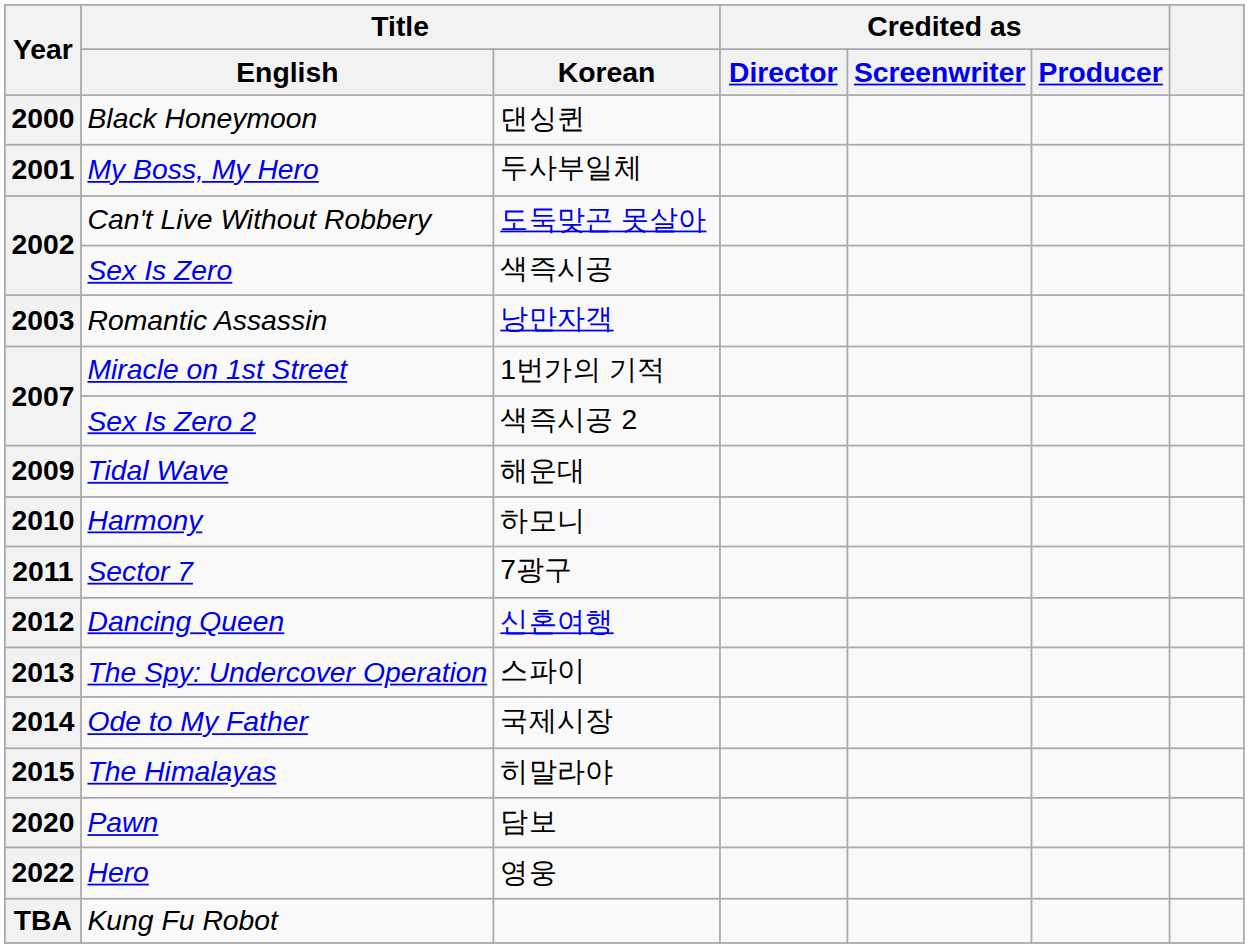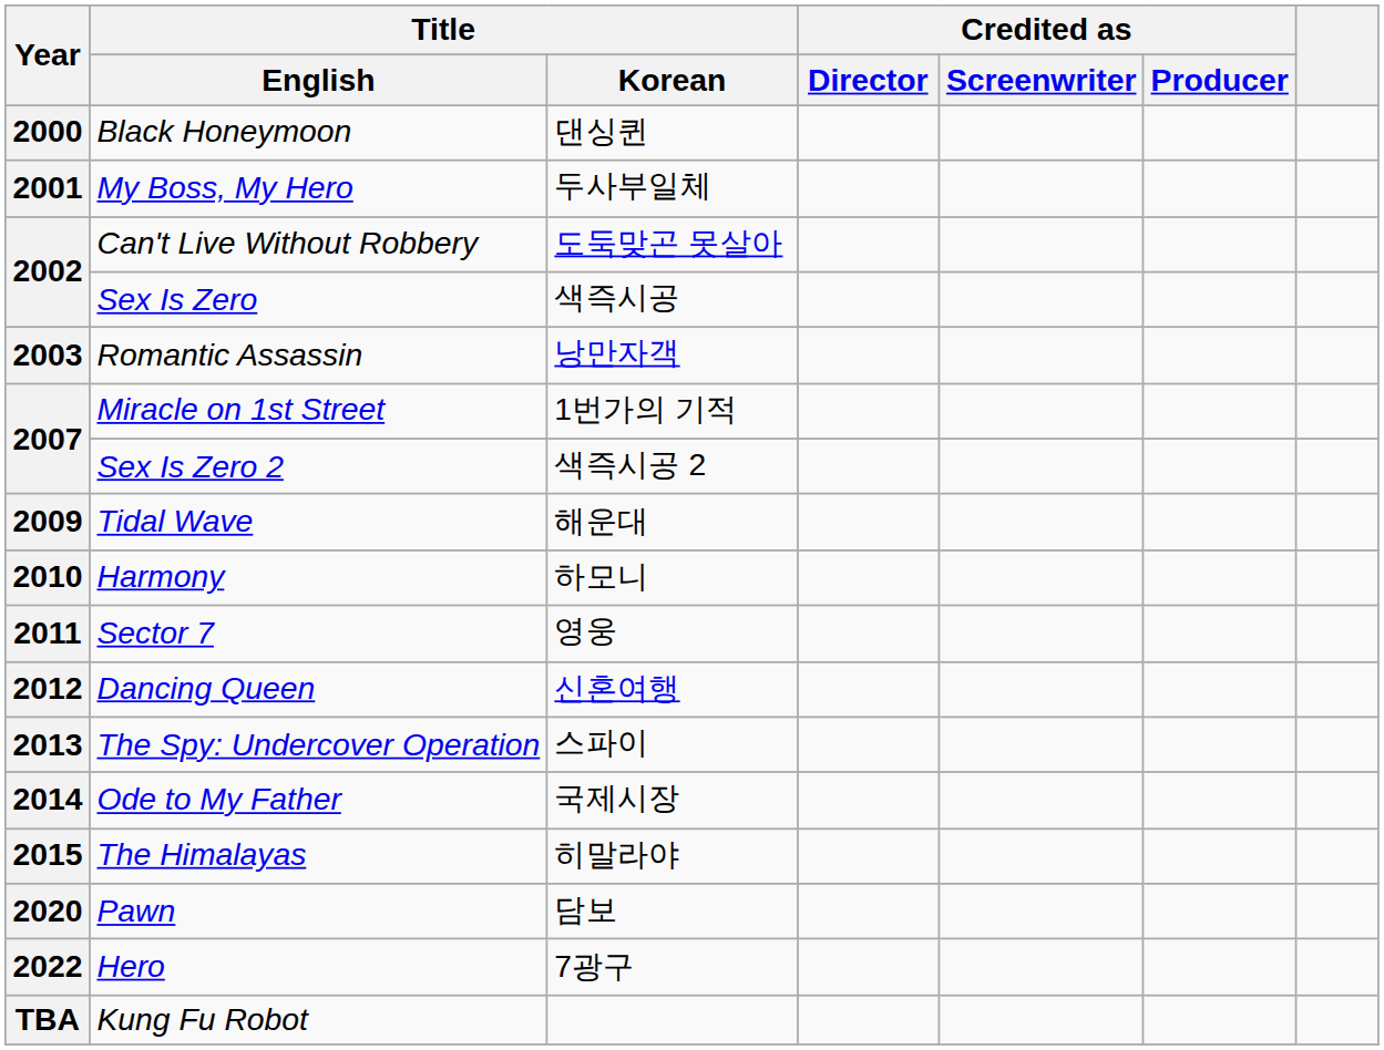 <table class="wikitable sortable plainrowheaders">
 <tr>
 <th rowspan="2" style="width:33px;">Year</th>
 <th colspan="2">Title</th>
 <th colspan="3">Credited as</th>
 <th rowspan="2" width="35" class="unsortable"></th>
 </tr>
 <tr>
 <th>English</th>
 <th width="120">Korean</th>
 <th width="65"><a href='#'>Director</a></th>
 <th width="65"><a href='#'>Screenwriter</a></th>
 <th width="65"><a href='#'>Producer</a></th>
 </tr>
 <tr>
 <th scope="row">2000</th>
 <td><em>Black Honeymoon</em></td>
 <td>댄싱퀸</td>
 <td></td>
 <td></td>
 <td></td>
 <td></td>
 </tr>
 <tr>
 <th scope="row">2001</th>
 <td><em><a href='#'>My Boss, My Hero</a></em></td>
 <td>두사부일체</td>
 <td></td>
 <td></td>
 <td></td>
 <td></td>
 </tr>
 <tr>
 <th rowspan="2" scope="row">2002</th>
 <td><em>Can't Live Without Robbery</em></td>
 <td><a href='#'>도둑맞곤 못살아</a></td>
 <td></td>
 <td></td>
 <td></td>
 <td></td>
 </tr>
 <tr>
 <td><em><a href='#'>Sex Is Zero</a></em></td>
 <td>색즉시공</td>
 <td></td>
 <td></td>
 <td></td>
 <td></td>
 </tr>
 <tr>
 <th scope="row">2003</th>
 <td><em>Romantic Assassin</em></td>
 <td><a href='#'>낭만자객</a></td>
 <td></td>
 <td></td>
 <td></td>
 <td></td>
 </tr>
 <tr>
 <th rowspan="2" scope="row">2007</th>
 <td><em><a href='#'>Miracle on 1st Street</a></em></td>
 <td>1번가의 기적</td>
 <td></td>
 <td></td>
 <td></td>
 <td></td>
 </tr>
 <tr>
 <td><em><a href='#'>Sex Is Zero 2</a></em></td>
 <td>색즉시공 2</td>
 <td></td>
 <td></td>
 <td></td>
 <td></td>
 </tr>
 <tr>
 <th scope="row">2009</th>
 <td><em><a href='#'>Tidal Wave</a></em></td>
 <td>해운대</td>
 <td></td>
 <td></td>
 <td></td>
 <td></td>
 </tr>
 <tr>
 <th scope="row">2010</th>
 <td><em><a href='#'>Harmony</a></em></td>
 <td>하모니</td>
 <td></td>
 <td></td>
 <td></td>
 <td></td>
 </tr>
 <tr>
 <th scope="row">2011</th>
 <td><em><a href='#'>Sector 7</a></em></td>
-<td>7광구</td>
+<td>영웅</td>
 <td></td>
 <td></td>
 <td></td>
 <td></td>
 </tr>
 <tr>
 <th scope="row">2012</th>
 <td><em><a href='#'>Dancing Queen</a></em></td>
 <td><a href='#'>신혼여행</a></td>
 <td></td>
 <td></td>
 <td></td>
 <td></td>
 </tr>
 <tr>
 <th scope="row">2013</th>
 <td><em><a href='#'>The Spy: Undercover Operation</a></em></td>
 <td>스파이</td>
 <td></td>
 <td></td>
 <td></td>
 <td></td>
 </tr>
 <tr>
 <th scope="row">2014</th>
 <td><em><a href='#'>Ode to My Father</a></em></td>
 <td>국제시장</td>
 <td></td>
 <td></td>
 <td></td>
 <td></td>
 </tr>
 <tr>
 <th scope="row">2015</th>
 <td><em><a href='#'>The Himalayas</a></em></td>
 <td>히말라야</td>
 <td></td>
 <td></td>
 <td></td>
 <td></td>
 </tr>
 <tr>
 <th scope="row">2020</th>
 <td><em><a href='#'>Pawn</a></em></td>
 <td>담보</td>
 <td></td>
 <td></td>
 <td></td>
 <td></td>
 </tr>
 <tr>
 <th scope="row">2022</th>
 <td><em><a href='#'>Hero</a></em></td>
-<td>영웅</td>
+<td>7광구</td>
 <td></td>
 <td></td>
 <td></td>
 <td></td>
 </tr>
 <tr>
 <th scope="row">TBA</th>
 <td><em>Kung Fu Robot</em></td>
 <td></td>
 <td></td>
 <td></td>
 <td></td>
 <td></td>
 </tr>
 </table>
